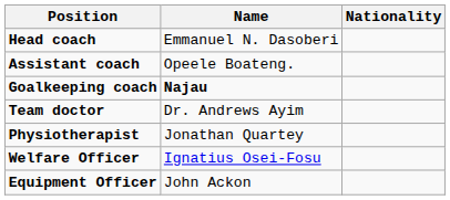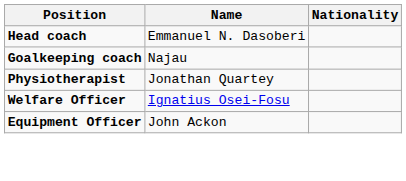 <table class="wikitable">
 <tr>
 <th>Position</th>
 <th>Name</th>
 <th>Nationality</th>
 </tr>
 <tr>
 <td><strong>Head coach</strong></td>
 <td>Emmanuel N. Dasoberi</td>
 <td></td>
 </tr>
 <tr>
-<td><strong>Assistant coach</strong></td>
-<td>Opeele Boateng.</td>
-<td></td>
-</tr>
-<tr>
 <td><strong>Goalkeeping coach</strong></td>
-<td><strong>Najau</strong></td>
-<td></td>
-</tr>
-<tr>
-<td><strong>Team doctor</strong></td>
-<td>Dr. Andrews Ayim</td>
+<td>Najau</td>
 <td></td>
 </tr>
 <tr>
 <td><strong>Physiotherapist</strong></td>
 <td>Jonathan Quartey</td>
 <td></td>
 </tr>
 <tr>
 <td><strong>Welfare Officer</strong></td>
 <td><a href='#'>Ignatius Osei-Fosu</a></td>
 <td></td>
 </tr>
 <tr>
 <td><strong>Equipment Officer</strong></td>
 <td>John Ackon</td>
 <td></td>
 </tr>
 </table>
